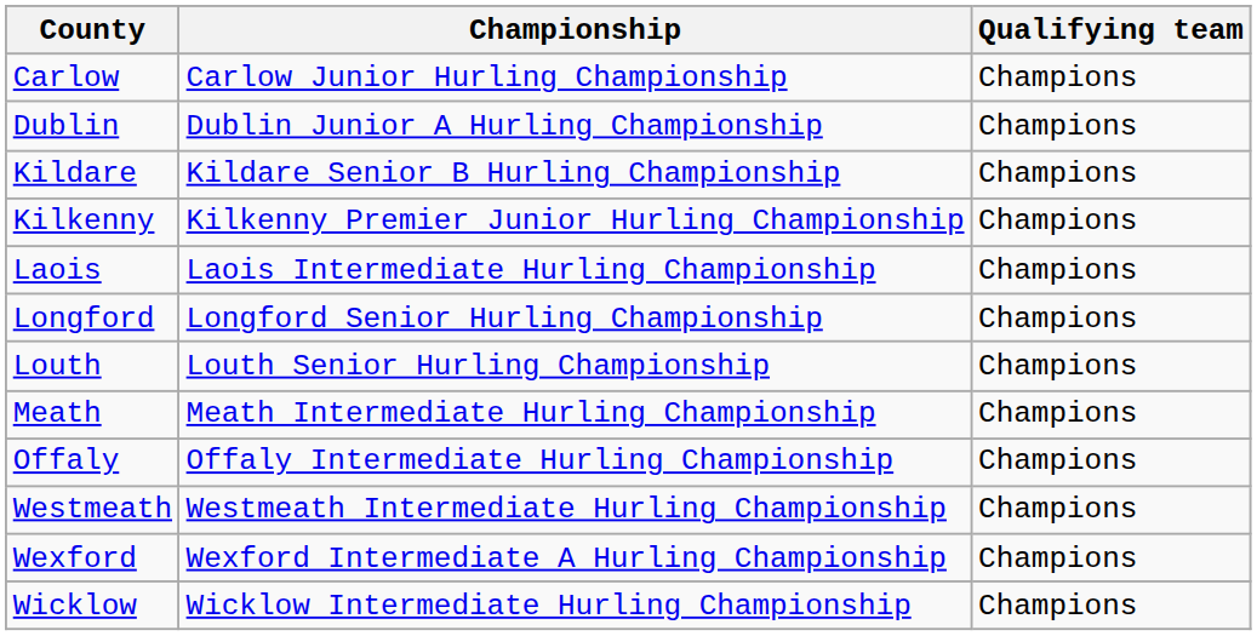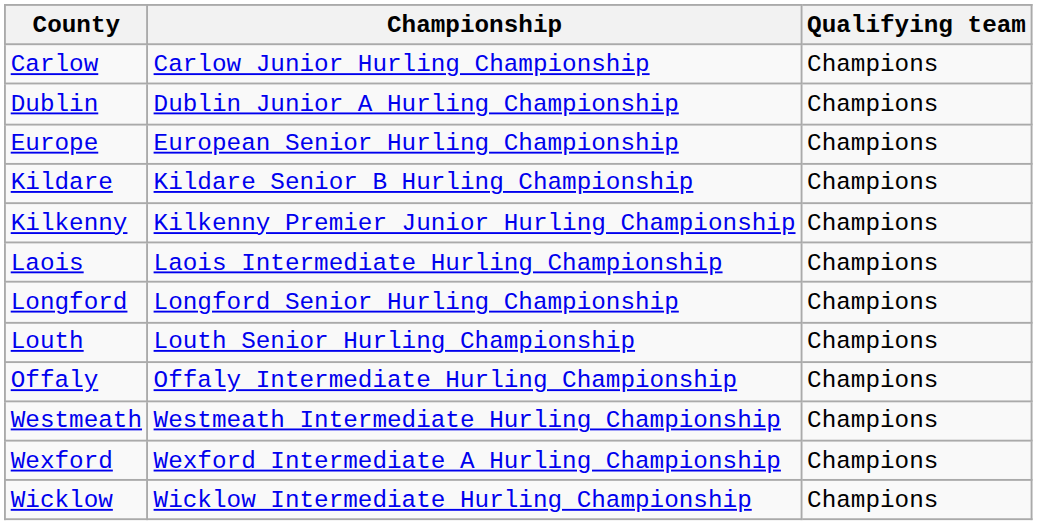 <table class="wikitable">
 <tr>
 <th>County</th>
 <th>Championship</th>
 <th>Qualifying team</th>
 </tr>
 <tr>
 <td> <a href='#'>Carlow</a></td>
 <td><a href='#'>Carlow Junior Hurling Championship</a></td>
 <td>Champions</td>
 </tr>
 <tr>
 <td> <a href='#'>Dublin</a></td>
 <td><a href='#'>Dublin Junior A Hurling Championship</a></td>
+<td>Champions</td>
+</tr>
+<tr>
+<td> <a href='#'>Europe</a></td>
+<td><a href='#'>European Senior Hurling Championship</a></td>
 <td>Champions</td>
 </tr>
 <tr>
 <td> <a href='#'>Kildare</a></td>
 <td><a href='#'>Kildare Senior B Hurling Championship</a></td>
 <td>Champions</td>
 </tr>
 <tr>
 <td> <a href='#'>Kilkenny</a></td>
 <td><a href='#'>Kilkenny Premier Junior Hurling Championship</a></td>
 <td>Champions</td>
 </tr>
 <tr>
 <td> <a href='#'>Laois</a></td>
 <td><a href='#'>Laois Intermediate Hurling Championship</a></td>
 <td>Champions</td>
 </tr>
 <tr>
 <td> <a href='#'>Longford</a></td>
 <td><a href='#'>Longford Senior Hurling Championship</a></td>
 <td>Champions</td>
 </tr>
 <tr>
 <td> <a href='#'>Louth</a></td>
 <td><a href='#'>Louth Senior Hurling Championship</a></td>
 <td>Champions</td>
 </tr>
 <tr>
-<td> <a href='#'>Meath</a></td>
-<td><a href='#'>Meath Intermediate Hurling Championship</a></td>
-<td>Champions</td>
-</tr>
-<tr>
 <td> <a href='#'>Offaly</a></td>
 <td><a href='#'>Offaly Intermediate Hurling Championship</a></td>
 <td>Champions</td>
 </tr>
 <tr>
 <td> <a href='#'>Westmeath</a></td>
 <td><a href='#'>Westmeath Intermediate Hurling Championship</a></td>
 <td>Champions</td>
 </tr>
 <tr>
 <td> <a href='#'>Wexford</a></td>
 <td><a href='#'>Wexford Intermediate A Hurling Championship</a></td>
 <td>Champions</td>
 </tr>
 <tr>
 <td> <a href='#'>Wicklow</a></td>
 <td><a href='#'>Wicklow Intermediate Hurling Championship</a></td>
 <td>Champions</td>
 </tr>
 </table>
